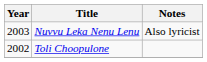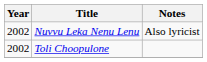 <table class="wikitable">
 <tr>
 <th>Year</th>
 <th>Title</th>
 <th>Notes</th>
 </tr>
 <tr>
-<td>2003</td>
+<td>2002</td>
 <td><em><a href='#'>Nuvvu Leka Nenu Lenu</a></em></td>
 <td>Also lyricist</td>
 </tr>
 <tr>
 <td>2002</td>
 <td><em><a href='#'>Toli Choopulone</a></em></td>
 <td></td>
 </tr>
 <tr>
 </tr>
 </table>
